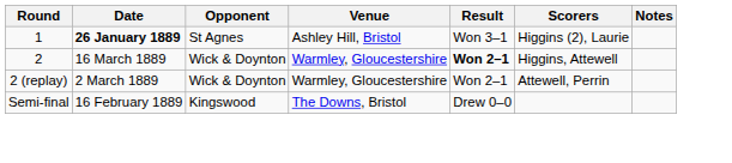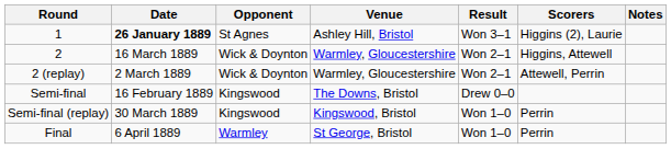 <table class="wikitable">
 <tr>
 <th>Round</th>
 <th>Date</th>
 <th>Opponent</th>
 <th>Venue</th>
 <th>Result</th>
 <th>Scorers</th>
 <th>Notes</th>
 </tr>
 <tr>
 <td style="text-align:center;">1</td>
 <td><strong>26 January 1889</strong></td>
 <td>St Agnes</td>
 <td>Ashley Hill, <a href='#'>Bristol</a></td>
 <td>Won 3–1</td>
 <td>Higgins (2), Laurie</td>
 <td></td>
 </tr>
 <tr>
 <td style="text-align:center;">2</td>
 <td>16 March 1889</td>
 <td>Wick & Doynton</td>
 <td><a href='#'>Warmley</a>, <a href='#'>Gloucestershire</a></td>
-<td><strong>Won 2–1</strong></td>
+<td>Won 2–1</td>
 <td>Higgins, Attewell</td>
 <td></td>
 </tr>
 <tr>
 <td style="text-align:center;">2 (replay)</td>
 <td>2 March 1889</td>
 <td>Wick & Doynton</td>
 <td>Warmley, Gloucestershire</td>
 <td>Won 2–1</td>
 <td>Attewell, Perrin</td>
 <td></td>
 </tr>
 <tr>
 <td style="text-align:center;">Semi-final</td>
 <td>16 February 1889</td>
 <td>Kingswood</td>
 <td><a href='#'>The Downs</a>, Bristol</td>
 <td>Drew 0–0</td>
 <td></td>
 <td></td>
 </tr>
+<tr>
+<td style="text-align:center;">Semi-final (replay)</td>
+<td>30 March 1889</td>
+<td>Kingswood</td>
+<td><a href='#'>Kingswood</a>, Bristol</td>
+<td>Won 1–0</td>
+<td>Perrin</td>
+<td></td>
+</tr>
+<tr>
+<td style="text-align:center;">Final</td>
+<td>6 April 1889</td>
+<td><a href='#'>Warmley</a></td>
+<td><a href='#'>St George</a>, Bristol</td>
+<td>Won 1–0</td>
+<td>Perrin</td>
+<td></td>
+</tr>
 </table>
